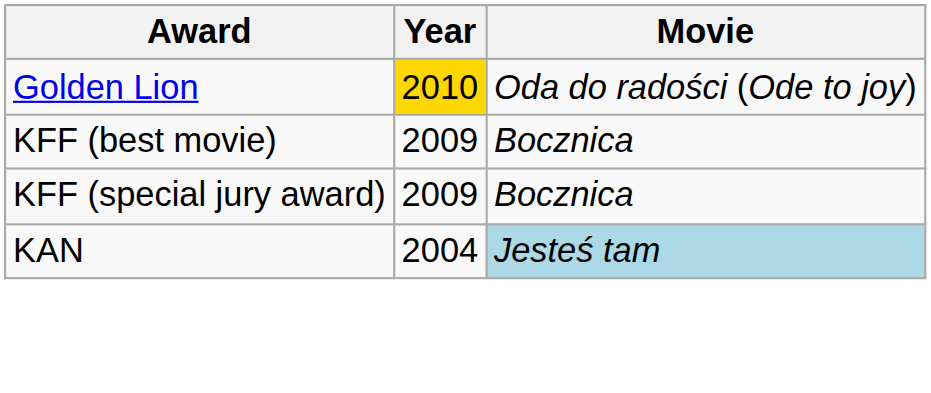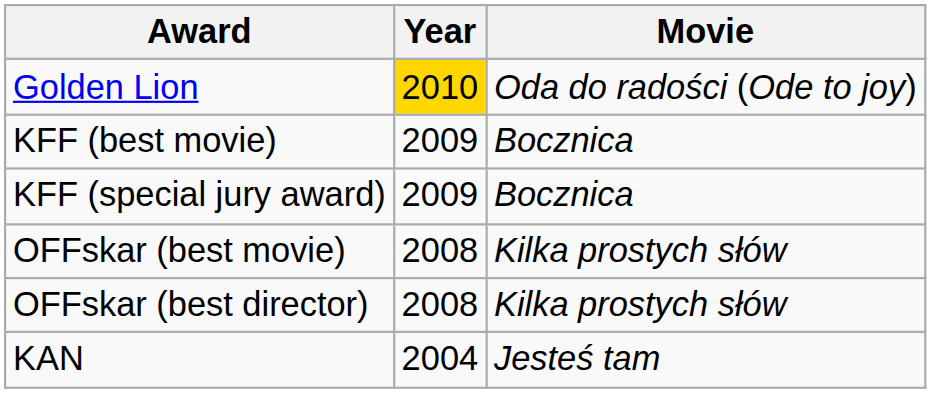 <table class="wikitable">
 <tr>
 <th>Award</th>
 <th>Year</th>
 <th>Movie</th>
 </tr>
 <tr>
 <td><a href='#'>Golden Lion</a></td>
 <td style="background: gold;">2010</td>
 <td><em>Oda do radości</em> (<em>Ode to joy</em>)</td>
 </tr>
 <tr>
 <td>KFF (best movie)</td>
 <td>2009</td>
 <td><em>Bocznica</em></td>
 </tr>
 <tr>
 <td>KFF (special jury award)</td>
 <td>2009</td>
 <td><em>Bocznica</em></td>
 </tr>
 <tr>
+<td>OFFskar (best movie)</td>
+<td>2008</td>
+<td><em>Kilka prostych słów</em></td>
+</tr>
+<tr>
+<td>OFFskar (best director)</td>
+<td>2008</td>
+<td><em>Kilka prostych słów</em></td>
+</tr>
+<tr>
 <td>KAN</td>
 <td>2004</td>
-<td style="background: lightblue;"><em>Jesteś tam</em></td>
+<td><em>Jesteś tam</em></td>
 </tr>
 </table>
